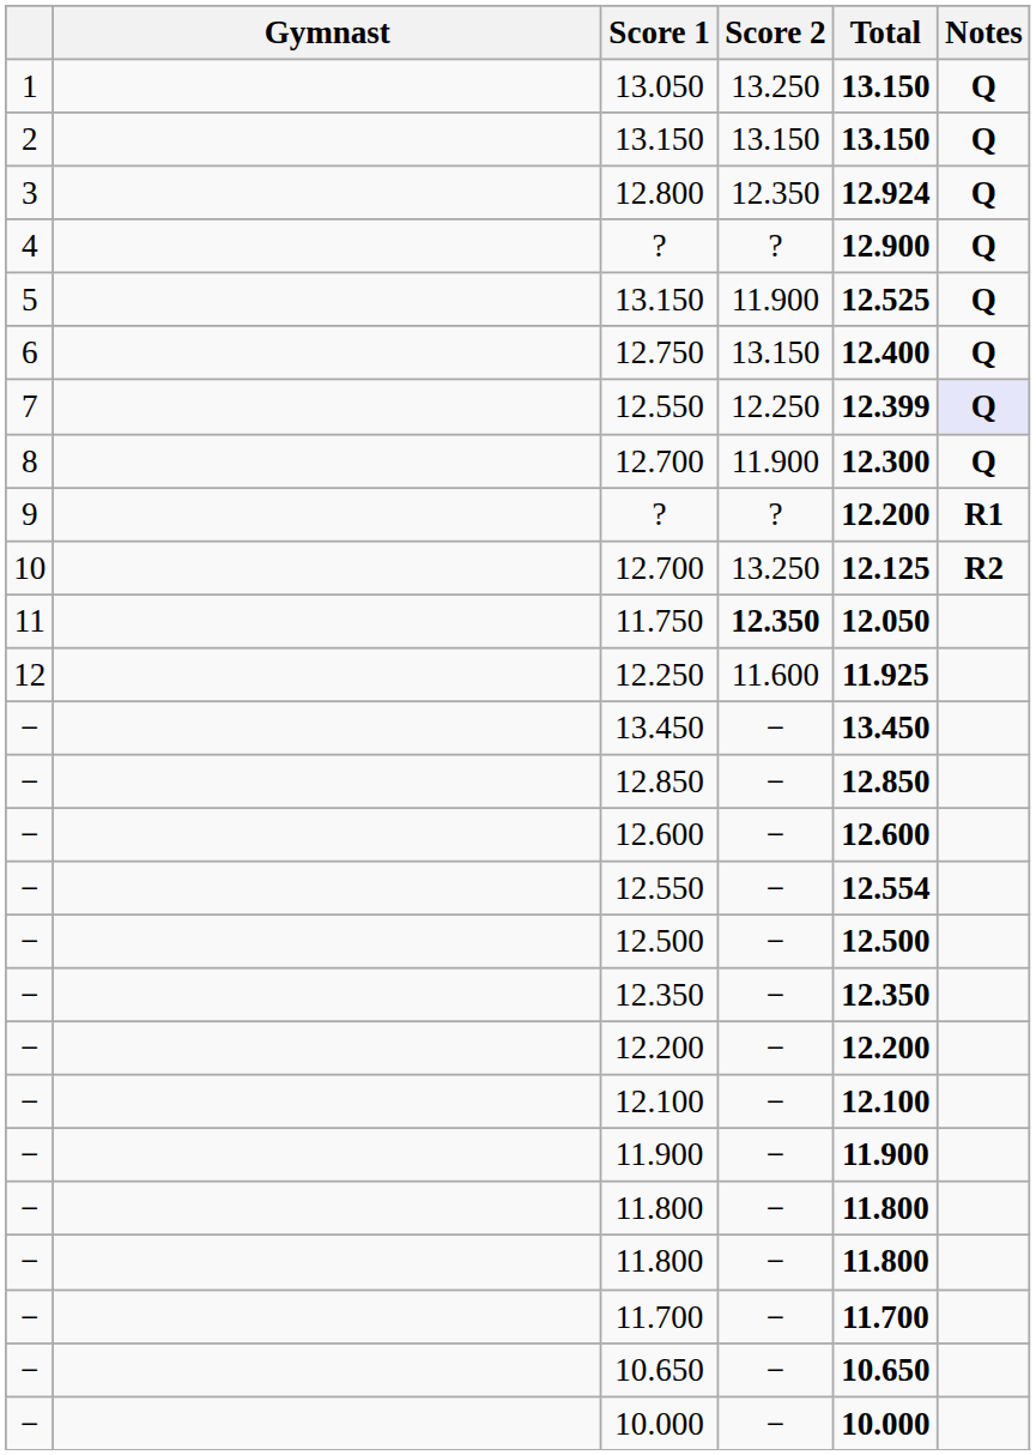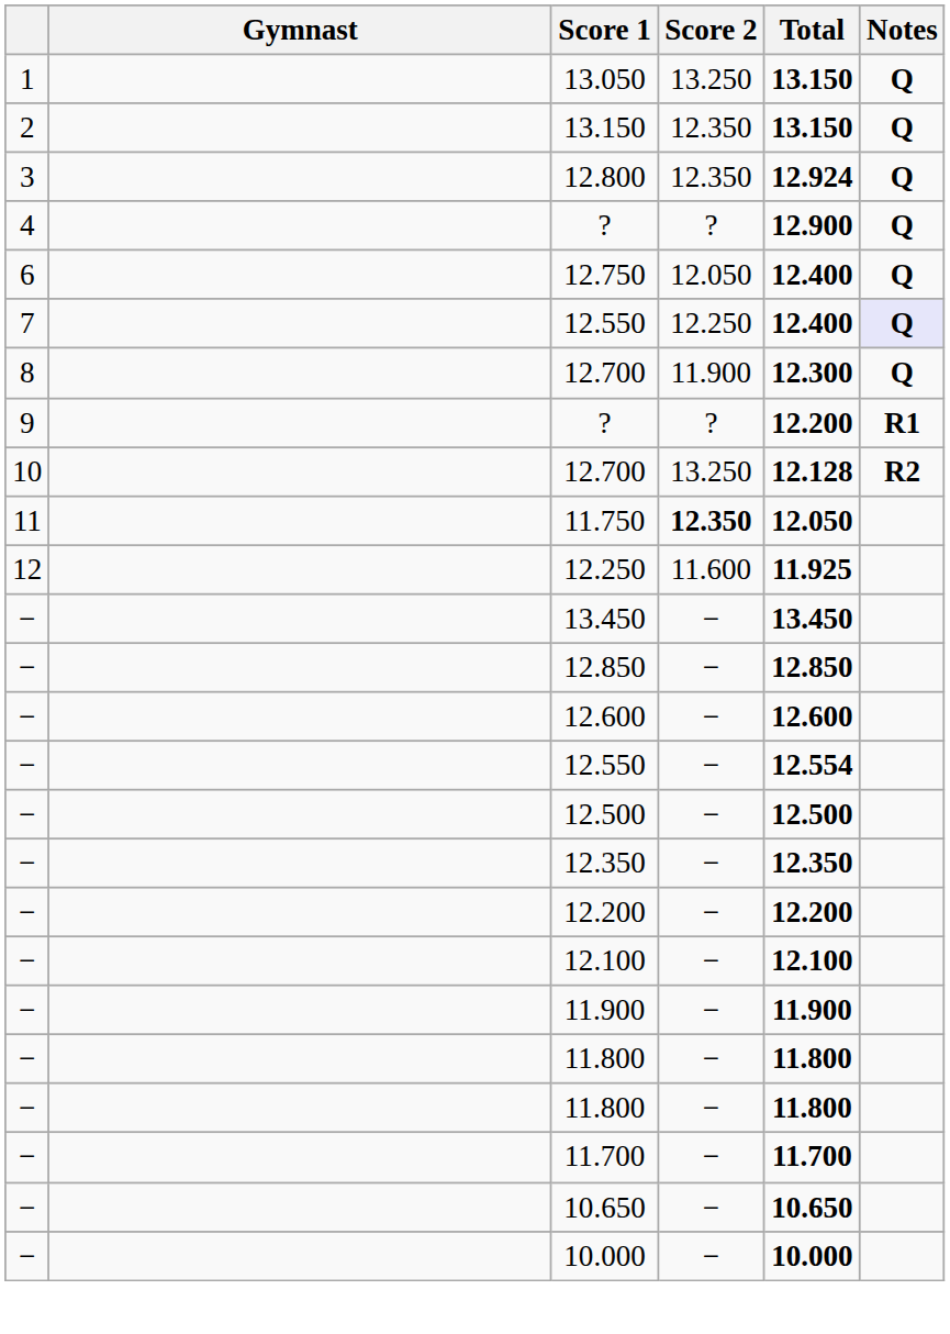 <table class="wikitable sortable" style="text-align:center; font-size:95%">
 <tr>
 <th></th>
 <th width="250">Gymnast</th>
 <th>Score 1</th>
 <th>Score 2</th>
 <th>Total</th>
 <th>Notes</th>
 </tr>
 <tr>
 <td>1</td>
 <td align="left"></td>
 <td>13.050</td>
 <td>13.250</td>
 <td><strong>13.150</strong></td>
 <td><strong>Q</strong></td>
 </tr>
 <tr>
 <td>2</td>
 <td align="left"></td>
 <td>13.150</td>
-<td>13.150</td>
+<td>12.350</td>
 <td><strong>13.150</strong></td>
 <td><strong>Q</strong></td>
 </tr>
 <tr>
 <td>3</td>
 <td align="left"></td>
 <td>12.800</td>
 <td>12.350</td>
 <td><strong>12.924</strong></td>
 <td><strong>Q</strong></td>
 </tr>
 <tr>
 <td>4</td>
 <td align="left"></td>
 <td>?</td>
 <td>?</td>
 <td><strong>12.900</strong></td>
 <td><strong>Q</strong></td>
 </tr>
 <tr>
-<td>5</td>
-<td align="left"></td>
-<td>13.150</td>
-<td>11.900</td>
-<td><strong>12.525</strong></td>
-<td><strong>Q</strong></td>
-</tr>
-<tr>
 <td>6</td>
 <td align="left"></td>
 <td>12.750</td>
-<td>13.150</td>
+<td>12.050</td>
 <td><strong>12.400</strong></td>
 <td><strong>Q</strong></td>
 </tr>
 <tr>
 <td>7</td>
 <td align="left"></td>
 <td>12.550</td>
 <td>12.250</td>
-<td><strong>12.399</strong></td>
+<td><strong>12.400</strong></td>
 <td style="background: lavender;"><strong>Q</strong></td>
 </tr>
 <tr>
 <td>8</td>
 <td align="left"></td>
 <td>12.700</td>
 <td>11.900</td>
 <td><strong>12.300</strong></td>
 <td><strong>Q</strong></td>
 </tr>
 <tr>
 <td>9</td>
 <td align="left"></td>
 <td>?</td>
 <td>?</td>
 <td><strong>12.200</strong></td>
 <td><strong>R1</strong></td>
 </tr>
 <tr>
 <td>10</td>
 <td align="left"></td>
 <td>12.700</td>
 <td>13.250</td>
-<td><strong>12.125</strong></td>
+<td><strong>12.128</strong></td>
 <td><strong>R2</strong></td>
 </tr>
 <tr>
 <td>11</td>
 <td align="left"></td>
 <td>11.750</td>
 <td><strong>12.350</strong></td>
 <td><strong>12.050</strong></td>
 <td></td>
 </tr>
 <tr>
 <td>12</td>
 <td align="left"></td>
 <td>12.250</td>
 <td>11.600</td>
 <td><strong>11.925</strong></td>
 <td></td>
 </tr>
 <tr>
 <td>−</td>
 <td align="left"></td>
 <td>13.450</td>
 <td>−</td>
 <td><strong>13.450</strong></td>
 <td></td>
 </tr>
 <tr>
 <td>−</td>
 <td align="left"></td>
 <td>12.850</td>
 <td>−</td>
 <td><strong>12.850</strong></td>
 <td></td>
 </tr>
 <tr>
 <td>−</td>
 <td align="left"></td>
 <td>12.600</td>
 <td>−</td>
 <td><strong>12.600</strong></td>
 <td></td>
 </tr>
 <tr>
 <td>−</td>
 <td align="left"></td>
 <td>12.550</td>
 <td>−</td>
 <td><strong>12.554</strong></td>
 <td></td>
 </tr>
 <tr>
 <td>−</td>
 <td align="left"></td>
 <td>12.500</td>
 <td>−</td>
 <td><strong>12.500</strong></td>
 <td></td>
 </tr>
 <tr>
 <td>−</td>
 <td align="left"></td>
 <td>12.350</td>
 <td>−</td>
 <td><strong>12.350</strong></td>
 <td></td>
 </tr>
 <tr>
 <td>−</td>
 <td align="left"></td>
 <td>12.200</td>
 <td>−</td>
 <td><strong>12.200</strong></td>
 <td></td>
 </tr>
 <tr>
 <td>−</td>
 <td align="left"></td>
 <td>12.100</td>
 <td>−</td>
 <td><strong>12.100</strong></td>
 <td></td>
 </tr>
 <tr>
 <td>−</td>
 <td align="left"></td>
 <td>11.900</td>
 <td>−</td>
 <td><strong>11.900</strong></td>
 <td></td>
 </tr>
 <tr>
 <td>−</td>
 <td align="left"></td>
 <td>11.800</td>
 <td>−</td>
 <td><strong>11.800</strong></td>
 <td></td>
 </tr>
 <tr>
 <td>−</td>
 <td align="left"></td>
 <td>11.800</td>
 <td>−</td>
 <td><strong>11.800</strong></td>
 <td></td>
 </tr>
 <tr>
 <td>−</td>
 <td align="left"></td>
 <td>11.700</td>
 <td>−</td>
 <td><strong>11.700</strong></td>
 <td></td>
 </tr>
 <tr>
 <td>−</td>
 <td align="left"></td>
 <td>10.650</td>
 <td>−</td>
 <td><strong>10.650</strong></td>
 <td></td>
 </tr>
 <tr>
 <td>−</td>
 <td align="left"></td>
 <td>10.000</td>
 <td>−</td>
 <td><strong>10.000</strong></td>
 <td></td>
 </tr>
 </table>
